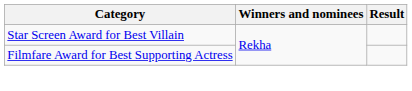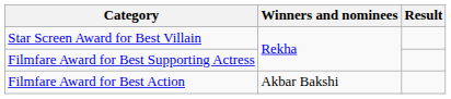 <table class="wikitable">
 <tr>
 <th>Category</th>
 <th>Winners and nominees</th>
 <th>Result</th>
 </tr>
 <tr>
 <td><a href='#'>Star Screen Award for Best Villain</a></td>
 <td rowspan="2"><a href='#'>Rekha</a></td>
 <td></td>
 </tr>
 <tr>
 <td><a href='#'>Filmfare Award for Best Supporting Actress</a></td>
 <td></td>
 </tr>
+<tr>
+<td><a href='#'>Filmfare Award for Best Action</a></td>
+<td>Akbar Bakshi</td>
+<td></td>
+</tr>
 </table>
